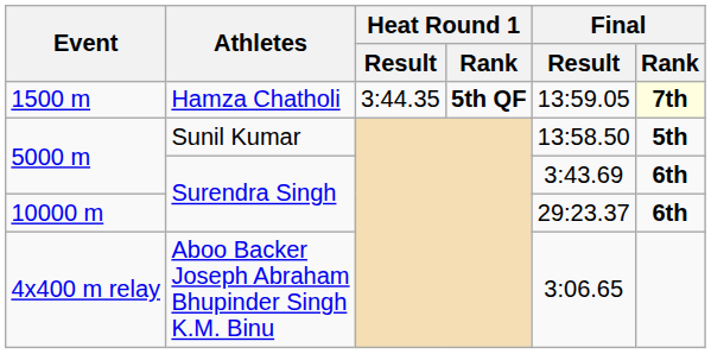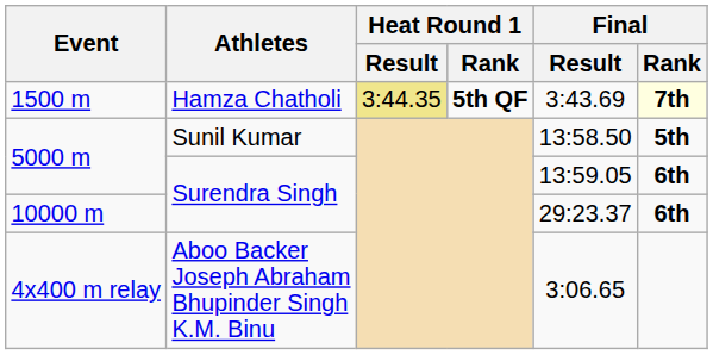 <table class=wikitable style="font-size:90%">
 <tr>
 <th rowspan=2>Event</th>
 <th rowspan=2>Athletes</th>
 <th colspan=2>Heat Round 1</th>
 <th colspan=2>Final</th>
 </tr>
 <tr>
 <th>Result</th>
 <th>Rank</th>
 <th>Result</th>
 <th>Rank</th>
 </tr>
 <tr>
 <td><a href='#'>1500 m</a></td>
 <td><a href='#'>Hamza Chatholi</a></td>
-<td style="text-align:center">3:44.35</td>
+<td style="background: khaki; text-align:center">3:44.35</td>
 <td style="text-align:center"><strong>5th QF</strong></td>
-<td style="text-align:center">13:59.05</td>
+<td style="text-align:center">3:43.69</td>
 <td style="background: lightyellow; text-align:center"><strong>7th</strong></td>
 </tr>
 <tr>
 <td rowspan=2><a href='#'>5000 m</a></td>
 <td>Sunil Kumar</td>
 <td rowspan=4 colspan="2" style="text-align:center; background:wheat;"></td>
 <td style="text-align:center">13:58.50</td>
 <td style="text-align:center"><strong>5th</strong></td>
 </tr>
 <tr>
 <td rowspan=2><a href='#'>Surendra Singh</a></td>
-<td style="text-align:center">3:43.69</td>
+<td style="text-align:center">13:59.05</td>
 <td style="text-align:center"><strong>6th</strong></td>
 </tr>
 <tr>
 <td><a href='#'>10000 m</a></td>
 <td style="text-align:center">29:23.37</td>
 <td style="text-align:center"><strong>6th</strong></td>
 </tr>
 <tr>
 <td><a href='#'>4x400 m relay</a></td>
 <td><a href='#'>Aboo Backer</a><br><a href='#'>Joseph Abraham</a><br><a href='#'>Bhupinder Singh</a><br><a href='#'>K.M. Binu</a></td>
 <td style="text-align:center">3:06.65</td>
 <td style="text-align:center"></td>
 </tr>
 </table>
